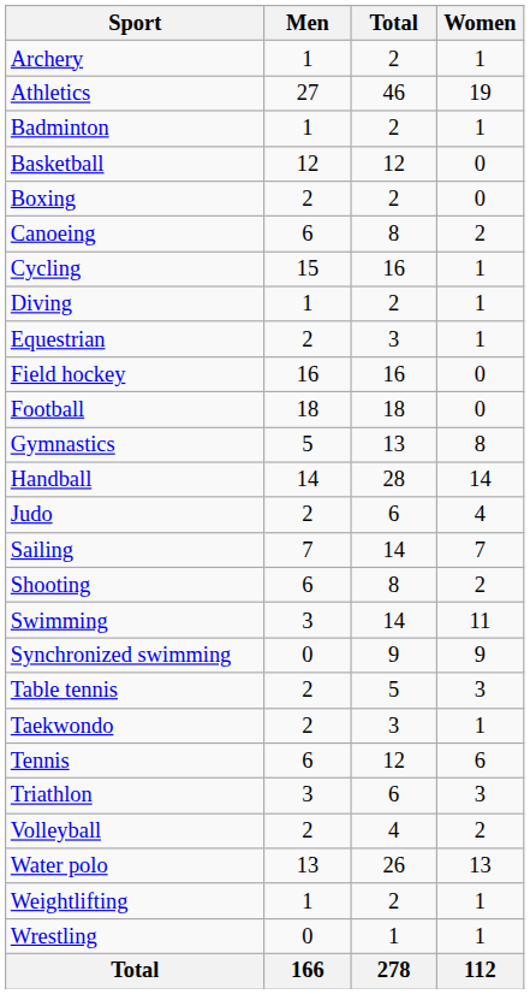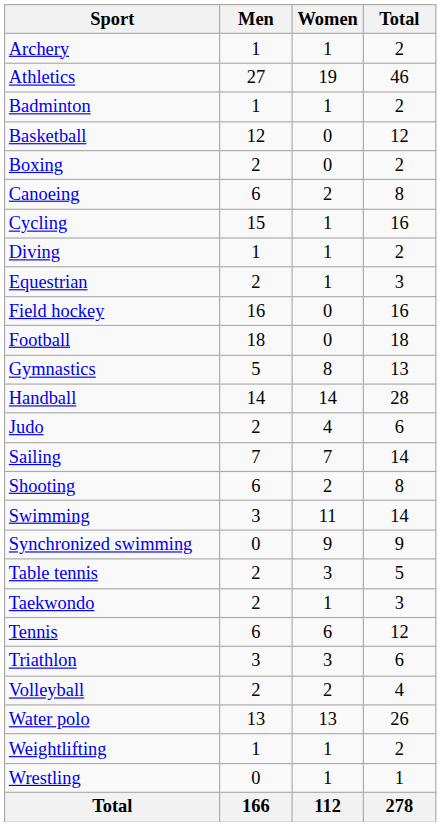 <table class="wikitable sortable" style="text-align:center">
 <tr>
 <th width=180>Sport</th>
 <th width=55>Men</th>
+<th width=55>Women</th>
 <th width=55>Total</th>
-<th width=55>Women</th>
 </tr>
 <tr>
 <td align=left><a href='#'>Archery</a></td>
 <td>1</td>
+<td>1</td>
 <td>2</td>
-<td>1</td>
 </tr>
 <tr>
 <td align=left><a href='#'>Athletics</a></td>
 <td>27</td>
+<td>19</td>
 <td>46</td>
-<td>19</td>
 </tr>
 <tr>
 <td align=left><a href='#'>Badminton</a></td>
 <td>1</td>
+<td>1</td>
 <td>2</td>
-<td>1</td>
 </tr>
 <tr>
 <td align=left><a href='#'>Basketball</a></td>
 <td>12</td>
+<td>0</td>
 <td>12</td>
-<td>0</td>
 </tr>
 <tr>
 <td align=left><a href='#'>Boxing</a></td>
 <td>2</td>
+<td>0</td>
 <td>2</td>
-<td>0</td>
 </tr>
 <tr>
 <td align=left><a href='#'>Canoeing</a></td>
 <td>6</td>
+<td>2</td>
 <td>8</td>
-<td>2</td>
 </tr>
 <tr>
 <td align=left><a href='#'>Cycling</a></td>
 <td>15</td>
+<td>1</td>
 <td>16</td>
-<td>1</td>
 </tr>
 <tr>
 <td align=left><a href='#'>Diving</a></td>
 <td>1</td>
+<td>1</td>
 <td>2</td>
-<td>1</td>
 </tr>
 <tr>
 <td align=left><a href='#'>Equestrian</a></td>
 <td>2</td>
+<td>1</td>
 <td>3</td>
-<td>1</td>
 </tr>
 <tr>
 <td align=left><a href='#'>Field hockey</a></td>
 <td>16</td>
+<td>0</td>
 <td>16</td>
-<td>0</td>
 </tr>
 <tr>
 <td align=left><a href='#'>Football</a></td>
 <td>18</td>
+<td>0</td>
 <td>18</td>
-<td>0</td>
 </tr>
 <tr>
 <td align=left><a href='#'>Gymnastics</a></td>
 <td>5</td>
+<td>8</td>
 <td>13</td>
-<td>8</td>
 </tr>
 <tr>
 <td align=left><a href='#'>Handball</a></td>
 <td>14</td>
+<td>14</td>
 <td>28</td>
-<td>14</td>
 </tr>
 <tr>
 <td align=left><a href='#'>Judo</a></td>
 <td>2</td>
+<td>4</td>
 <td>6</td>
-<td>4</td>
 </tr>
 <tr>
 <td align=left><a href='#'>Sailing</a></td>
 <td>7</td>
+<td>7</td>
 <td>14</td>
-<td>7</td>
 </tr>
 <tr>
 <td align=left><a href='#'>Shooting</a></td>
 <td>6</td>
+<td>2</td>
 <td>8</td>
-<td>2</td>
 </tr>
 <tr>
 <td align=left><a href='#'>Swimming</a></td>
 <td>3</td>
+<td>11</td>
 <td>14</td>
-<td>11</td>
 </tr>
 <tr>
 <td align=left><a href='#'>Synchronized swimming</a></td>
 <td>0</td>
 <td>9</td>
 <td>9</td>
 </tr>
 <tr>
 <td align=left><a href='#'>Table tennis</a></td>
 <td>2</td>
+<td>3</td>
 <td>5</td>
-<td>3</td>
 </tr>
 <tr>
 <td align=left><a href='#'>Taekwondo</a></td>
 <td>2</td>
+<td>1</td>
 <td>3</td>
-<td>1</td>
 </tr>
 <tr>
 <td align=left><a href='#'>Tennis</a></td>
 <td>6</td>
+<td>6</td>
 <td>12</td>
-<td>6</td>
 </tr>
 <tr>
 <td align=left><a href='#'>Triathlon</a></td>
 <td>3</td>
+<td>3</td>
 <td>6</td>
-<td>3</td>
 </tr>
 <tr>
 <td align=left><a href='#'>Volleyball</a></td>
 <td>2</td>
+<td>2</td>
 <td>4</td>
-<td>2</td>
 </tr>
 <tr>
 <td align=left><a href='#'>Water polo</a></td>
 <td>13</td>
+<td>13</td>
 <td>26</td>
-<td>13</td>
 </tr>
 <tr>
 <td align=left><a href='#'>Weightlifting</a></td>
 <td>1</td>
+<td>1</td>
 <td>2</td>
-<td>1</td>
 </tr>
 <tr>
 <td align=left><a href='#'>Wrestling</a></td>
 <td>0</td>
 <td>1</td>
 <td>1</td>
 </tr>
 <tr class="sortbottom">
 <th>Total</th>
 <th>166</th>
+<th>112</th>
 <th>278</th>
-<th>112</th>
 </tr>
 </table>
